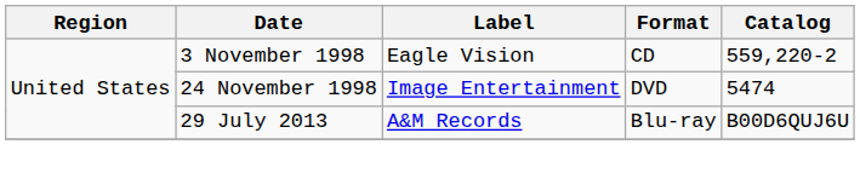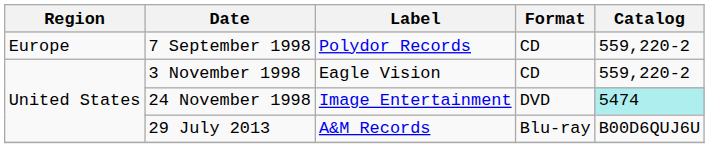 <table class="wikitable">
 <tr>
 <th>Region</th>
 <th>Date</th>
 <th>Label</th>
 <th>Format</th>
 <th>Catalog</th>
+</tr>
+<tr>
+<td>Europe</td>
+<td>7 September 1998</td>
+<td><a href='#'>Polydor Records</a></td>
+<td>CD</td>
+<td>559,220-2</td>
 </tr>
 <tr>
 <td rowspan="3">United States</td>
 <td>3 November 1998</td>
 <td>Eagle Vision</td>
 <td>CD</td>
 <td>559,220-2</td>
 </tr>
 <tr>
 <td>24 November 1998</td>
 <td><a href='#'>Image Entertainment</a></td>
 <td>DVD</td>
-<td>5474</td>
+<td style="background: paleturquoise;">5474</td>
 </tr>
 <tr>
 <td>29 July 2013</td>
 <td><a href='#'>A&M Records</a></td>
 <td>Blu-ray</td>
 <td>B00D6QUJ6U</td>
 </tr>
 <tr>
 </tr>
 </table>
